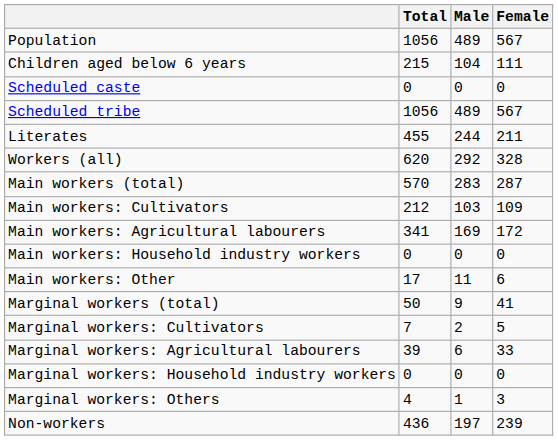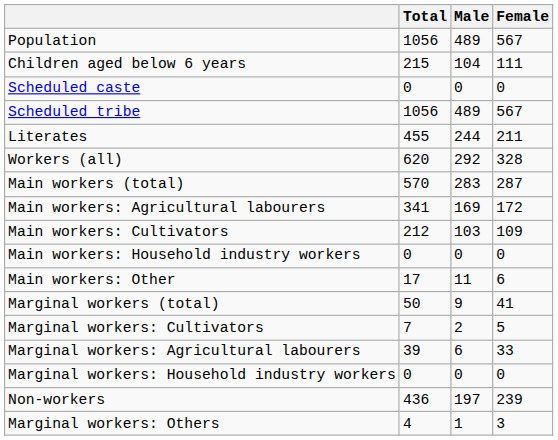 <table class="wikitable sortable">
 <tr>
 <th></th>
 <th>Total</th>
 <th>Male</th>
 <th>Female</th>
 </tr>
 <tr>
 <td>Population</td>
 <td>1056</td>
 <td>489</td>
 <td>567</td>
 </tr>
 <tr>
 <td>Children aged below 6 years</td>
 <td>215</td>
 <td>104</td>
 <td>111</td>
 </tr>
 <tr>
 <td><a href='#'>Scheduled caste</a></td>
 <td>0</td>
 <td>0</td>
 <td>0</td>
 </tr>
 <tr>
 <td><a href='#'>Scheduled tribe</a></td>
 <td>1056</td>
 <td>489</td>
 <td>567</td>
 </tr>
 <tr>
 <td>Literates</td>
 <td>455</td>
 <td>244</td>
 <td>211</td>
 </tr>
 <tr>
 <td>Workers (all)</td>
 <td>620</td>
 <td>292</td>
 <td>328</td>
 </tr>
 <tr>
 <td>Main workers (total)</td>
 <td>570</td>
 <td>283</td>
 <td>287</td>
 </tr>
 <tr>
+<td>Main workers: Agricultural labourers</td>
+<td>341</td>
+<td>169</td>
+<td>172</td>
+</tr>
+<tr>
 <td>Main workers: Cultivators</td>
 <td>212</td>
 <td>103</td>
 <td>109</td>
-</tr>
-<tr>
-<td>Main workers: Agricultural labourers</td>
-<td>341</td>
-<td>169</td>
-<td>172</td>
 </tr>
 <tr>
 <td>Main workers: Household industry workers</td>
 <td>0</td>
 <td>0</td>
 <td>0</td>
 </tr>
 <tr>
 <td>Main workers: Other</td>
 <td>17</td>
 <td>11</td>
 <td>6</td>
 </tr>
 <tr>
 <td>Marginal workers (total)</td>
 <td>50</td>
 <td>9</td>
 <td>41</td>
 </tr>
 <tr>
 <td>Marginal workers: Cultivators</td>
 <td>7</td>
 <td>2</td>
 <td>5</td>
 </tr>
 <tr>
 <td>Marginal workers: Agricultural labourers</td>
 <td>39</td>
 <td>6</td>
 <td>33</td>
 </tr>
 <tr>
 <td>Marginal workers: Household industry workers</td>
 <td>0</td>
 <td>0</td>
 <td>0</td>
 </tr>
 <tr>
+<td>Non-workers</td>
+<td>436</td>
+<td>197</td>
+<td>239</td>
+</tr>
+<tr>
 <td>Marginal workers: Others</td>
 <td>4</td>
 <td>1</td>
 <td>3</td>
 </tr>
-<tr>
-<td>Non-workers</td>
-<td>436</td>
-<td>197</td>
-<td>239</td>
-</tr>
 </table>
